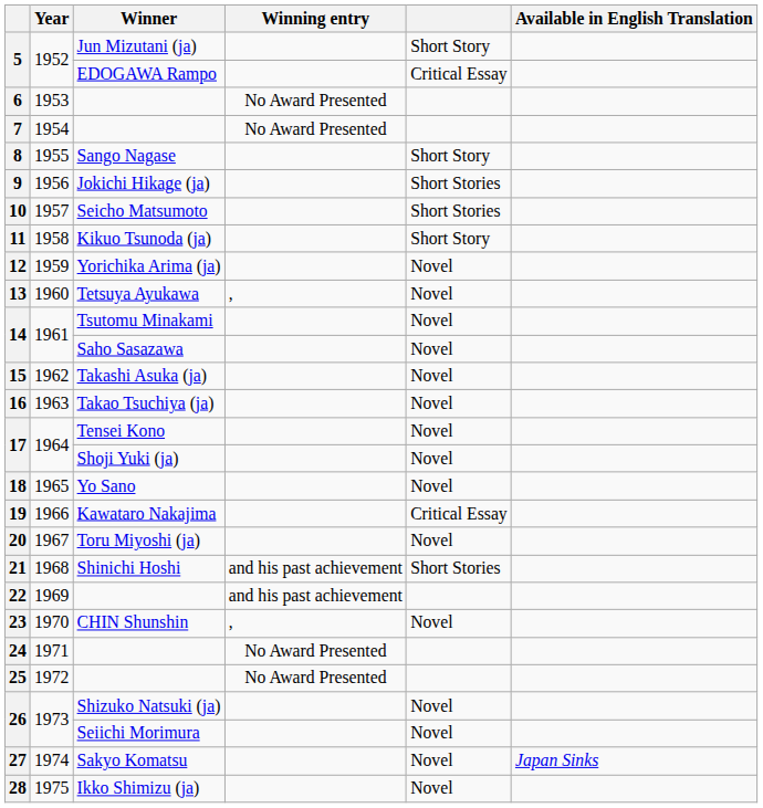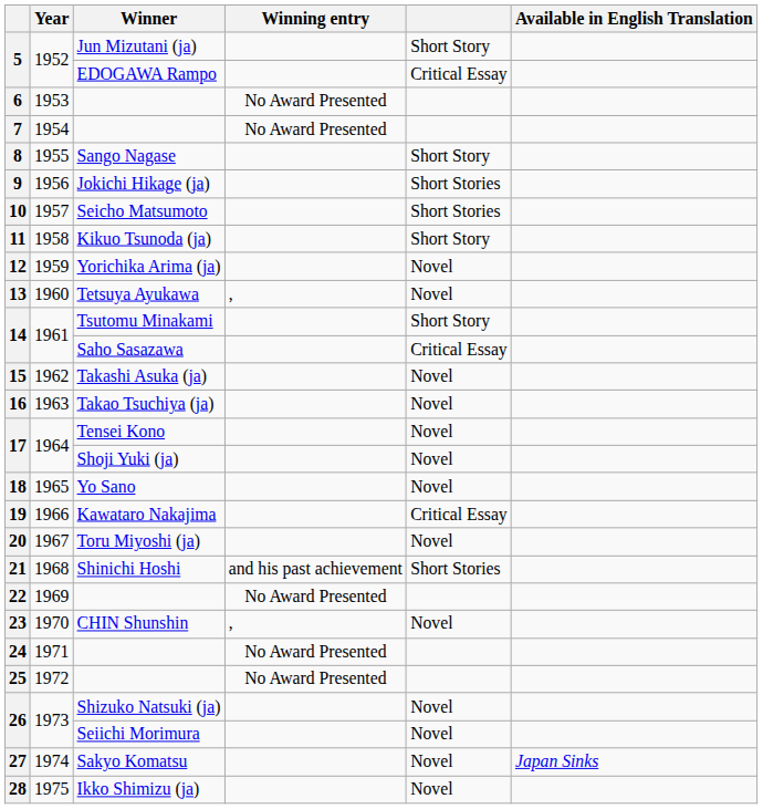 <table class='wikitable'>
 <tr>
 <th></th>
 <th>Year</th>
 <th>Winner</th>
 <th>Winning entry</th>
 <th></th>
 <th>Available in English Translation</th>
 </tr>
 <tr>
 <th rowspan="2">5</th>
 <td rowspan="2">1952</td>
 <td><a href='#'>Jun Mizutani</a> (<a href='#'>ja</a>)</td>
 <td></td>
 <td>Short Story</td>
 <td></td>
 </tr>
 <tr>
 <td><a href='#'>EDOGAWA Rampo</a></td>
 <td></td>
 <td>Critical Essay</td>
 <td></td>
 </tr>
 <tr>
 <th>6</th>
 <td>1953</td>
 <td></td>
 <td style="text-align:center">No Award Presented</td>
 <td></td>
 <td></td>
 </tr>
 <tr>
 <th>7</th>
 <td>1954</td>
 <td></td>
 <td style="text-align:center">No Award Presented</td>
 <td></td>
 <td></td>
 </tr>
 <tr>
 <th>8</th>
 <td>1955</td>
 <td><a href='#'>Sango Nagase</a></td>
 <td></td>
 <td>Short Story</td>
 <td></td>
 </tr>
 <tr>
 <th>9</th>
 <td>1956</td>
 <td><a href='#'>Jokichi Hikage</a> (<a href='#'>ja</a>)</td>
 <td></td>
 <td>Short Stories</td>
 <td></td>
 </tr>
 <tr>
 <th>10</th>
 <td>1957</td>
 <td><a href='#'>Seicho Matsumoto</a></td>
 <td></td>
 <td>Short Stories</td>
 <td></td>
 </tr>
 <tr>
 <th>11</th>
 <td>1958</td>
 <td><a href='#'>Kikuo Tsunoda</a> (<a href='#'>ja</a>)</td>
 <td></td>
 <td>Short Story</td>
 <td></td>
 </tr>
 <tr>
 <th>12</th>
 <td>1959</td>
 <td><a href='#'>Yorichika Arima</a> (<a href='#'>ja</a>)</td>
 <td></td>
 <td>Novel</td>
 <td></td>
 </tr>
 <tr>
 <th>13</th>
 <td>1960</td>
 <td><a href='#'>Tetsuya Ayukawa</a></td>
 <td>, </td>
 <td>Novel</td>
 <td></td>
 </tr>
 <tr>
 <th rowspan="2">14</th>
 <td rowspan="2">1961</td>
 <td><a href='#'>Tsutomu Minakami</a></td>
 <td></td>
-<td>Novel</td>
+<td>Short Story</td>
 <td></td>
 </tr>
 <tr>
 <td><a href='#'>Saho Sasazawa</a></td>
 <td></td>
-<td>Novel</td>
+<td>Critical Essay</td>
 <td></td>
 </tr>
 <tr>
 <th>15</th>
 <td>1962</td>
 <td><a href='#'>Takashi Asuka</a> (<a href='#'>ja</a>)</td>
 <td></td>
 <td>Novel</td>
 <td></td>
 </tr>
 <tr>
 <th>16</th>
 <td>1963</td>
 <td><a href='#'>Takao Tsuchiya</a> (<a href='#'>ja</a>)</td>
 <td></td>
 <td>Novel</td>
 <td></td>
 </tr>
 <tr>
 <th rowspan="2">17</th>
 <td rowspan="2">1964</td>
 <td><a href='#'>Tensei Kono</a></td>
 <td></td>
 <td>Novel</td>
 <td></td>
 </tr>
 <tr>
 <td><a href='#'>Shoji Yuki</a> (<a href='#'>ja</a>)</td>
 <td></td>
 <td>Novel</td>
 <td></td>
 </tr>
 <tr>
 <th>18</th>
 <td>1965</td>
 <td><a href='#'>Yo Sano</a></td>
 <td></td>
 <td>Novel</td>
 <td></td>
 </tr>
 <tr>
 <th>19</th>
 <td>1966</td>
 <td><a href='#'>Kawataro Nakajima</a></td>
 <td></td>
 <td>Critical Essay</td>
 <td></td>
 </tr>
 <tr>
 <th>20</th>
 <td>1967</td>
 <td><a href='#'>Toru Miyoshi</a> (<a href='#'>ja</a>)</td>
 <td></td>
 <td>Novel</td>
 <td></td>
 </tr>
 <tr>
 <th>21</th>
 <td>1968</td>
 <td><a href='#'>Shinichi Hoshi</a></td>
 <td> and his past achievement</td>
 <td>Short Stories</td>
 <td></td>
 </tr>
 <tr>
 <th>22</th>
 <td>1969</td>
 <td></td>
-<td> and his past achievement</td>
+<td style="text-align:center">No Award Presented</td>
 <td></td>
 <td></td>
 </tr>
 <tr>
 <th>23</th>
 <td>1970</td>
 <td><a href='#'>CHIN Shunshin</a></td>
 <td>, </td>
 <td>Novel</td>
 <td></td>
 </tr>
 <tr>
 <th>24</th>
 <td>1971</td>
 <td></td>
 <td style="text-align:center">No Award Presented</td>
 <td></td>
 <td></td>
 </tr>
 <tr>
 <th>25</th>
 <td>1972</td>
 <td></td>
 <td style="text-align:center">No Award Presented</td>
 <td></td>
 <td></td>
 </tr>
 <tr>
 <th rowspan="2">26</th>
 <td rowspan="2">1973</td>
 <td><a href='#'>Shizuko Natsuki</a> (<a href='#'>ja</a>)</td>
 <td></td>
 <td>Novel</td>
 <td></td>
 </tr>
 <tr>
 <td><a href='#'>Seiichi Morimura</a></td>
 <td></td>
 <td>Novel</td>
 <td></td>
 </tr>
 <tr>
 <th>27</th>
 <td>1974</td>
 <td><a href='#'>Sakyo Komatsu</a></td>
 <td></td>
 <td>Novel</td>
 <td><em><a href='#'>Japan Sinks</a></em></td>
 </tr>
 <tr>
 <th>28</th>
 <td>1975</td>
 <td><a href='#'>Ikko Shimizu</a> (<a href='#'>ja</a>)</td>
 <td></td>
 <td>Novel</td>
 <td></td>
 </tr>
 </table>
